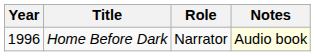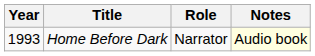 <table class="wikitable">
 <tr>
 <th>Year</th>
 <th>Title</th>
 <th>Role</th>
 <th>Notes</th>
 </tr>
 <tr>
-<td>1996</td>
+<td>1993</td>
 <td><em>Home Before Dark</em></td>
 <td>Narrator</td>
 <td style="background: lightyellow;">Audio book</td>
 </tr>
 </table>
